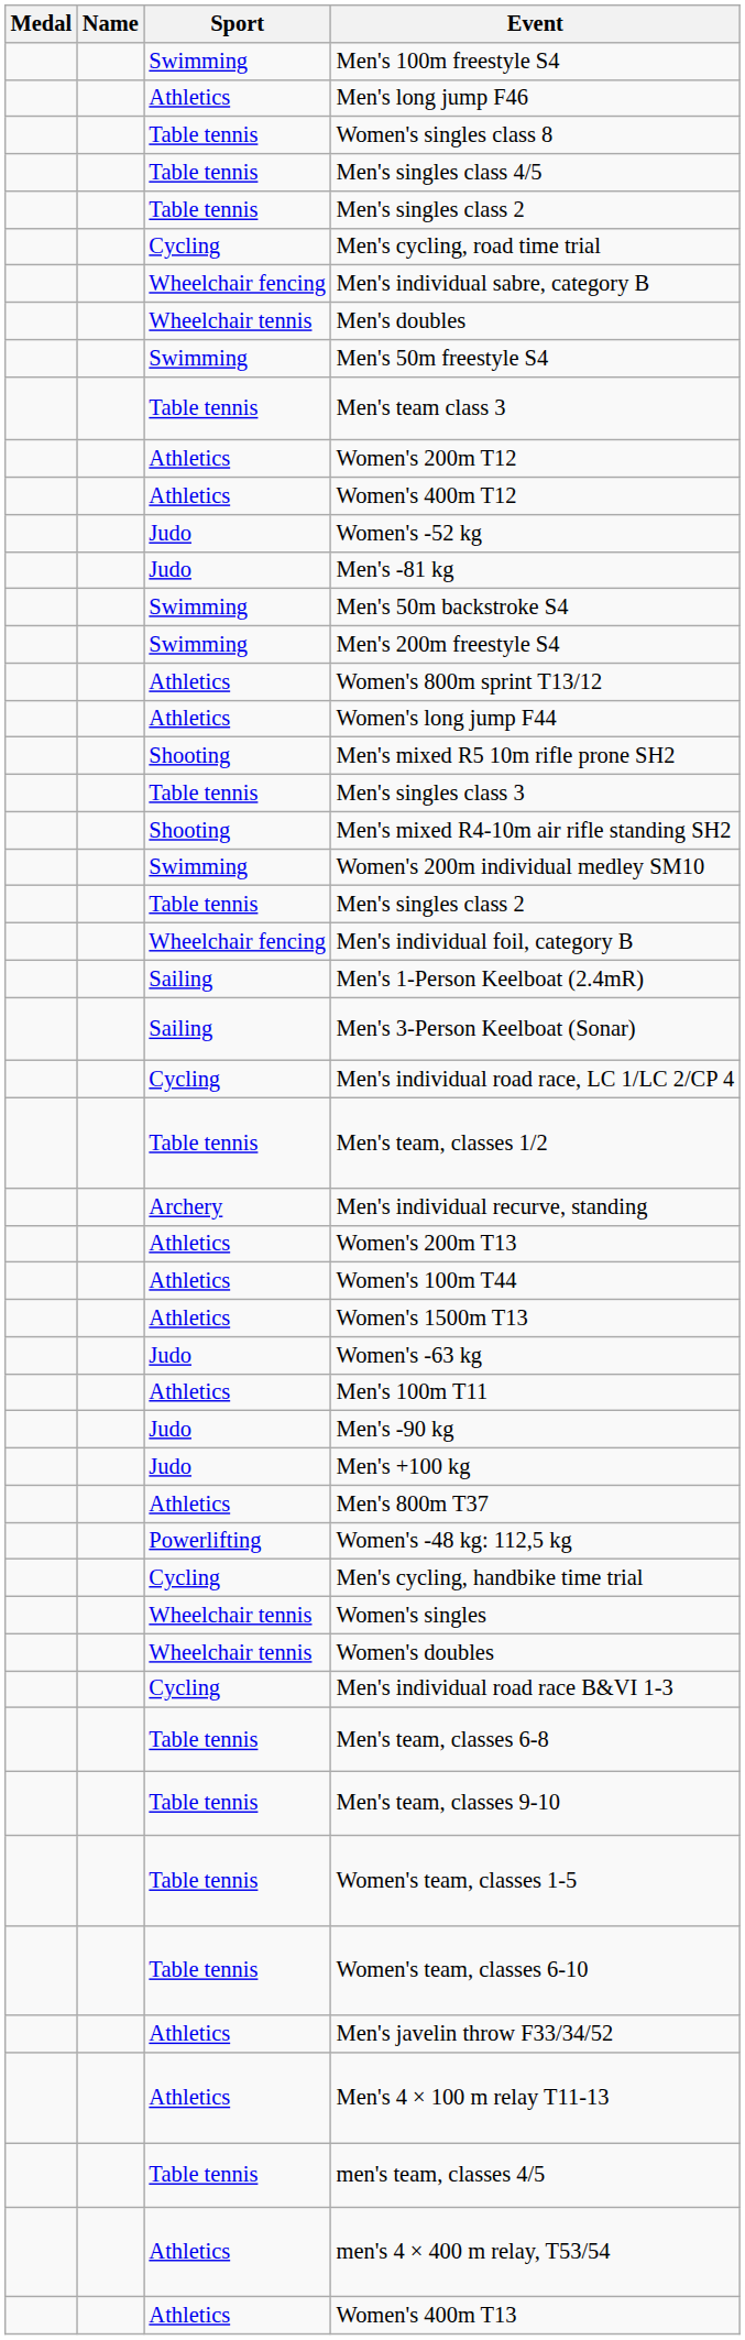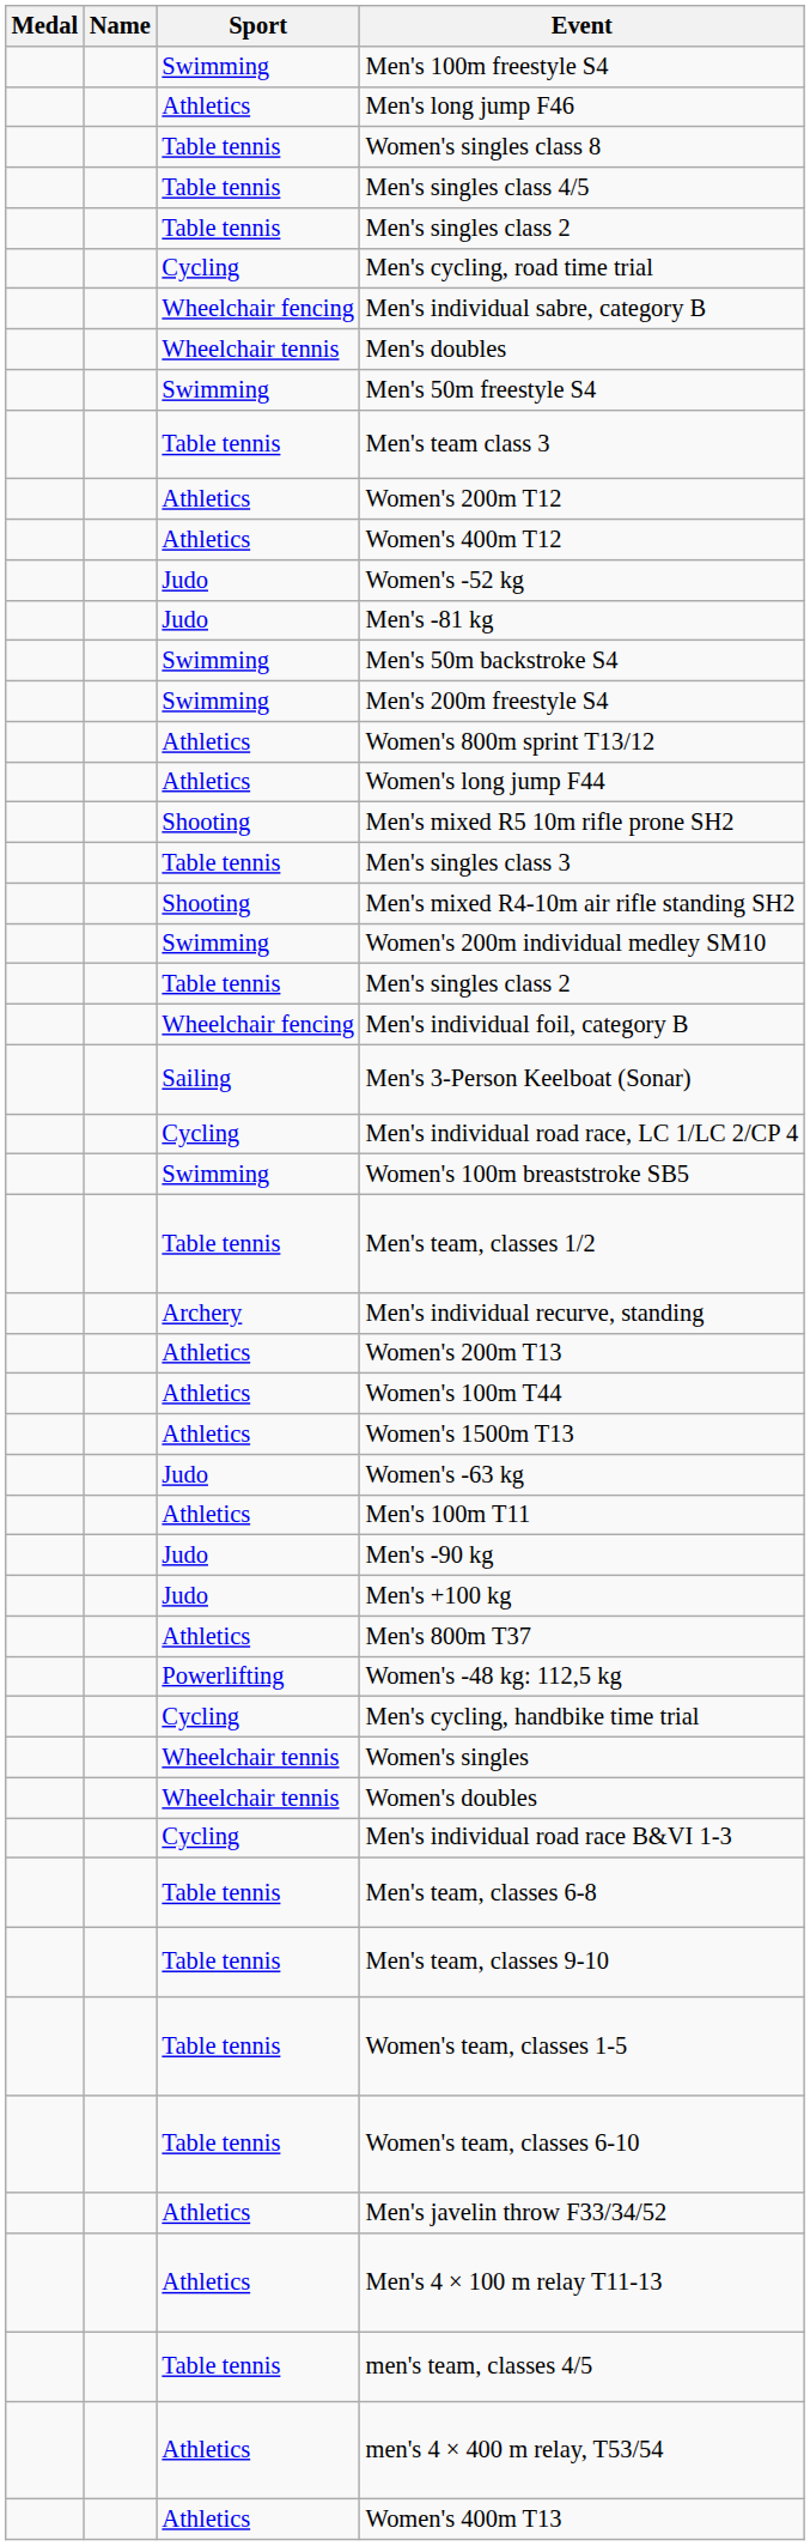 <table class="wikitable sortable" style="font-size:90%">
 <tr>
 <th>Medal</th>
 <th>Name</th>
 <th>Sport</th>
 <th>Event</th>
 </tr>
 <tr>
 <td></td>
 <td></td>
 <td><a href='#'>Swimming</a></td>
 <td>Men's 100m freestyle S4</td>
 </tr>
 <tr>
 <td></td>
 <td></td>
 <td><a href='#'>Athletics</a></td>
 <td>Men's long jump F46</td>
 </tr>
 <tr>
 <td></td>
 <td></td>
 <td><a href='#'>Table tennis</a></td>
 <td>Women's singles class 8</td>
 </tr>
 <tr>
 <td></td>
 <td></td>
 <td><a href='#'>Table tennis</a></td>
 <td>Men's singles class 4/5</td>
 </tr>
 <tr>
 <td></td>
 <td></td>
 <td><a href='#'>Table tennis</a></td>
 <td>Men's singles class 2</td>
 </tr>
 <tr>
 <td></td>
 <td></td>
 <td><a href='#'>Cycling</a></td>
 <td>Men's cycling, road time trial</td>
 </tr>
 <tr>
 <td></td>
 <td></td>
 <td><a href='#'>Wheelchair fencing</a></td>
 <td>Men's individual sabre, category B</td>
 </tr>
 <tr>
 <td></td>
 <td> <br> </td>
 <td><a href='#'>Wheelchair tennis</a></td>
 <td>Men's doubles</td>
 </tr>
 <tr>
 <td></td>
 <td></td>
 <td><a href='#'>Swimming</a></td>
 <td>Men's 50m freestyle S4</td>
 </tr>
 <tr>
 <td></td>
 <td> <br>  <br> </td>
 <td><a href='#'>Table tennis</a></td>
 <td>Men's team class 3</td>
 </tr>
 <tr>
 <td></td>
 <td></td>
 <td><a href='#'>Athletics</a></td>
 <td>Women's 200m T12</td>
 </tr>
 <tr>
 <td></td>
 <td></td>
 <td><a href='#'>Athletics</a></td>
 <td>Women's 400m T12</td>
 </tr>
 <tr>
 <td></td>
 <td></td>
 <td><a href='#'>Judo</a></td>
 <td>Women's -52 kg</td>
 </tr>
 <tr>
 <td></td>
 <td></td>
 <td><a href='#'>Judo</a></td>
 <td>Men's -81 kg</td>
 </tr>
 <tr>
 <td></td>
 <td></td>
 <td><a href='#'>Swimming</a></td>
 <td>Men's 50m backstroke S4</td>
 </tr>
 <tr>
 <td></td>
 <td></td>
 <td><a href='#'>Swimming</a></td>
 <td>Men's 200m freestyle S4</td>
 </tr>
 <tr>
 <td></td>
 <td></td>
 <td><a href='#'>Athletics</a></td>
 <td>Women's 800m sprint T13/12</td>
 </tr>
 <tr>
 <td></td>
 <td></td>
 <td><a href='#'>Athletics</a></td>
 <td>Women's long jump F44</td>
 </tr>
 <tr>
 <td></td>
 <td></td>
 <td><a href='#'>Shooting</a></td>
 <td>Men's mixed R5 10m rifle prone SH2</td>
 </tr>
 <tr>
 <td></td>
 <td></td>
 <td><a href='#'>Table tennis</a></td>
 <td>Men's singles class 3</td>
 </tr>
 <tr>
 <td></td>
 <td></td>
 <td><a href='#'>Shooting</a></td>
 <td>Men's mixed R4-10m air rifle standing SH2</td>
 </tr>
 <tr>
 <td></td>
 <td></td>
 <td><a href='#'>Swimming</a></td>
 <td>Women's 200m individual medley SM10</td>
 </tr>
 <tr>
 <td></td>
 <td></td>
 <td><a href='#'>Table tennis</a></td>
 <td>Men's singles class 2</td>
 </tr>
 <tr>
 <td></td>
 <td></td>
 <td><a href='#'>Wheelchair fencing</a></td>
 <td>Men's individual foil, category B</td>
 </tr>
 <tr>
 <td></td>
-<td></td>
-<td><a href='#'>Sailing</a></td>
-<td>Men's 1-Person Keelboat (2.4mR)</td>
-</tr>
-<tr>
-<td></td>
 <td> <br>  <br> </td>
 <td><a href='#'>Sailing</a></td>
 <td>Men's 3-Person Keelboat (Sonar)</td>
 </tr>
 <tr>
 <td></td>
 <td></td>
 <td><a href='#'>Cycling</a></td>
 <td>Men's individual road race, LC 1/LC 2/CP 4</td>
+</tr>
+<tr>
+<td></td>
+<td></td>
+<td><a href='#'>Swimming</a></td>
+<td>Women's 100m breaststroke SB5</td>
 </tr>
 <tr>
 <td></td>
 <td> <br>  <br>  <br> </td>
 <td><a href='#'>Table tennis</a></td>
 <td>Men's team, classes 1/2</td>
 </tr>
 <tr>
 <td></td>
 <td></td>
 <td><a href='#'>Archery</a></td>
 <td>Men's individual recurve, standing</td>
 </tr>
 <tr>
 <td></td>
 <td></td>
 <td><a href='#'>Athletics</a></td>
 <td>Women's 200m T13</td>
 </tr>
 <tr>
 <td></td>
 <td></td>
 <td><a href='#'>Athletics</a></td>
 <td>Women's 100m T44</td>
 </tr>
 <tr>
 <td></td>
 <td></td>
 <td><a href='#'>Athletics</a></td>
 <td>Women's 1500m T13</td>
 </tr>
 <tr>
 <td></td>
 <td></td>
 <td><a href='#'>Judo</a></td>
 <td>Women's -63 kg</td>
 </tr>
 <tr>
 <td></td>
 <td></td>
 <td><a href='#'>Athletics</a></td>
 <td>Men's 100m T11</td>
 </tr>
 <tr>
 <td></td>
 <td></td>
 <td><a href='#'>Judo</a></td>
 <td>Men's -90 kg</td>
 </tr>
 <tr>
 <td></td>
 <td></td>
 <td><a href='#'>Judo</a></td>
 <td>Men's +100 kg</td>
 </tr>
 <tr>
 <td></td>
 <td></td>
 <td><a href='#'>Athletics</a></td>
 <td>Men's 800m T37</td>
 </tr>
 <tr>
 <td></td>
 <td></td>
 <td><a href='#'>Powerlifting</a></td>
 <td>Women's -48 kg: 112,5 kg</td>
 </tr>
 <tr>
 <td></td>
 <td></td>
 <td><a href='#'>Cycling</a></td>
 <td>Men's cycling, handbike time trial</td>
 </tr>
 <tr>
 <td></td>
 <td></td>
 <td><a href='#'>Wheelchair tennis</a></td>
 <td>Women's singles</td>
 </tr>
 <tr>
 <td></td>
 <td> <br> </td>
 <td><a href='#'>Wheelchair tennis</a></td>
 <td>Women's doubles</td>
 </tr>
 <tr>
 <td></td>
 <td> <br> </td>
 <td><a href='#'>Cycling</a></td>
 <td>Men's individual road race B&VI 1-3</td>
 </tr>
 <tr>
 <td></td>
 <td> <br>  <br> </td>
 <td><a href='#'>Table tennis</a></td>
 <td>Men's team, classes 6-8</td>
 </tr>
 <tr>
 <td></td>
 <td> <br>  <br> </td>
 <td><a href='#'>Table tennis</a></td>
 <td>Men's team, classes 9-10</td>
 </tr>
 <tr>
 <td></td>
 <td> <br>  <br>  <br> </td>
 <td><a href='#'>Table tennis</a></td>
 <td>Women's team, classes 1-5</td>
 </tr>
 <tr>
 <td></td>
 <td> <br>  <br>  <br> </td>
 <td><a href='#'>Table tennis</a></td>
 <td>Women's team, classes 6-10</td>
 </tr>
 <tr>
 <td></td>
 <td></td>
 <td><a href='#'>Athletics</a></td>
 <td>Men's javelin throw F33/34/52</td>
 </tr>
 <tr>
 <td></td>
 <td> <br>  <br>  <br> </td>
 <td><a href='#'>Athletics</a></td>
 <td>Men's 4 × 100 m relay T11-13</td>
 </tr>
 <tr>
 <td></td>
 <td> <br>  <br> </td>
 <td><a href='#'>Table tennis</a></td>
 <td>men's team, classes 4/5</td>
 </tr>
 <tr>
 <td></td>
 <td> <br>  <br>  <br> </td>
 <td><a href='#'>Athletics</a></td>
 <td>men's 4 × 400 m relay, T53/54</td>
 </tr>
 <tr>
 <td></td>
 <td></td>
 <td><a href='#'>Athletics</a></td>
 <td>Women's 400m T13</td>
 </tr>
 </table>
